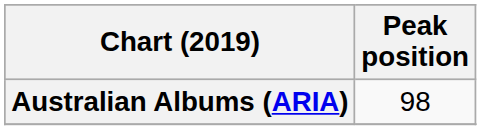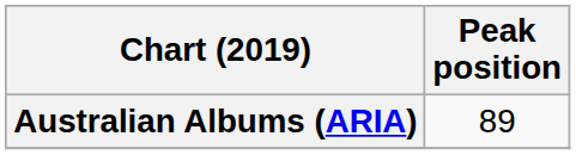 <table class="wikitable sortable plainrowheaders" style="text-align=center">
 <tr>
 <th scope=col>Chart (2019)</th>
 <th scope=col>Peak<br>position</th>
 </tr>
 <tr>
 <th scope="row">Australian Albums (<a href='#'>ARIA</a>)</th>
-<td align="center">98</td>
+<td align="center">89</td>
 </tr>
 <tr>
 </tr>
 <tr>
 </tr>
 <tr>
 </tr>
 <tr>
 </tr>
 <tr>
 </tr>
 <tr>
 </tr>
 <tr>
 </tr>
 <tr>
 </tr>
 <tr>
 </tr>
 <tr>
 </tr>
 <tr>
 </tr>
 <tr>
 </tr>
 <tr>
 </tr>
 </table>
